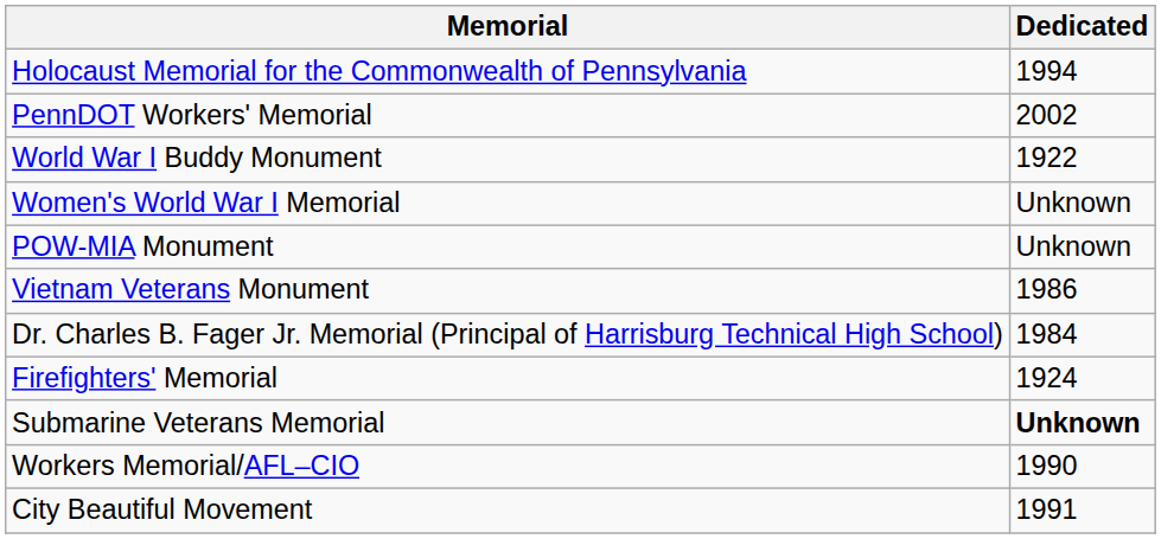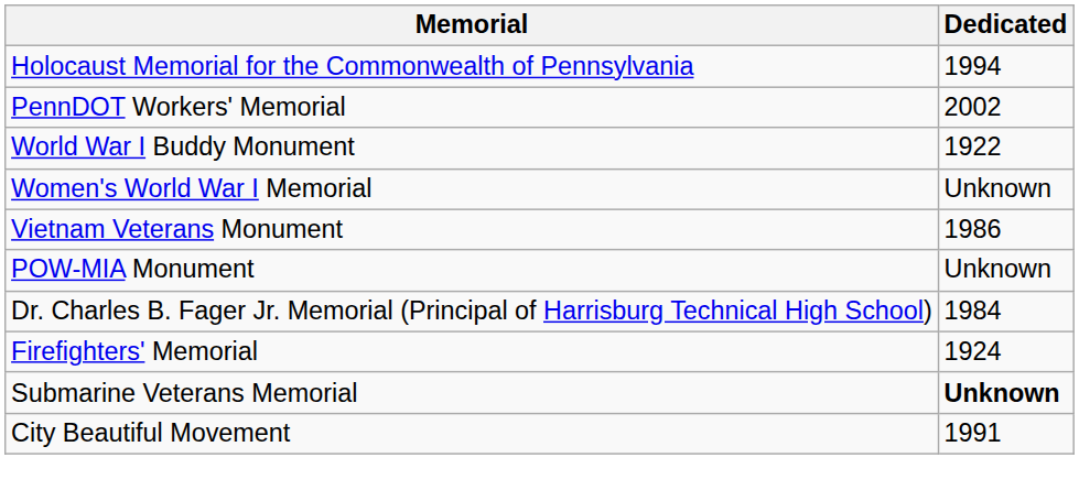 <table class="wikitable">
 <tr>
 <th>Memorial</th>
 <th>Dedicated</th>
 </tr>
 <tr>
 <td><a href='#'>Holocaust Memorial for the Commonwealth of Pennsylvania</a></td>
 <td>1994</td>
 </tr>
 <tr>
 <td><a href='#'>PennDOT</a> Workers' Memorial</td>
 <td>2002</td>
 </tr>
 <tr>
 <td><a href='#'>World War I</a> Buddy Monument</td>
 <td>1922</td>
 </tr>
 <tr>
 <td><a href='#'>Women's World War I</a> Memorial</td>
 <td>Unknown</td>
 </tr>
 <tr>
+<td><a href='#'>Vietnam Veterans</a> Monument</td>
+<td>1986</td>
+</tr>
+<tr>
 <td><a href='#'>POW-MIA</a> Monument</td>
 <td>Unknown</td>
-</tr>
-<tr>
-<td><a href='#'>Vietnam Veterans</a> Monument</td>
-<td>1986</td>
 </tr>
 <tr>
 <td>Dr. Charles B. Fager Jr. Memorial (Principal of <a href='#'>Harrisburg Technical High School</a>)</td>
 <td>1984</td>
 </tr>
 <tr>
 <td><a href='#'>Firefighters'</a> Memorial</td>
 <td>1924</td>
 </tr>
 <tr>
 <td>Submarine Veterans Memorial</td>
 <td><strong>Unknown</strong></td>
 </tr>
 <tr>
-<td>Workers Memorial/<a href='#'>AFL–CIO</a></td>
-<td>1990</td>
-</tr>
-<tr>
 <td>City Beautiful Movement</td>
 <td>1991</td>
 </tr>
 </table>
